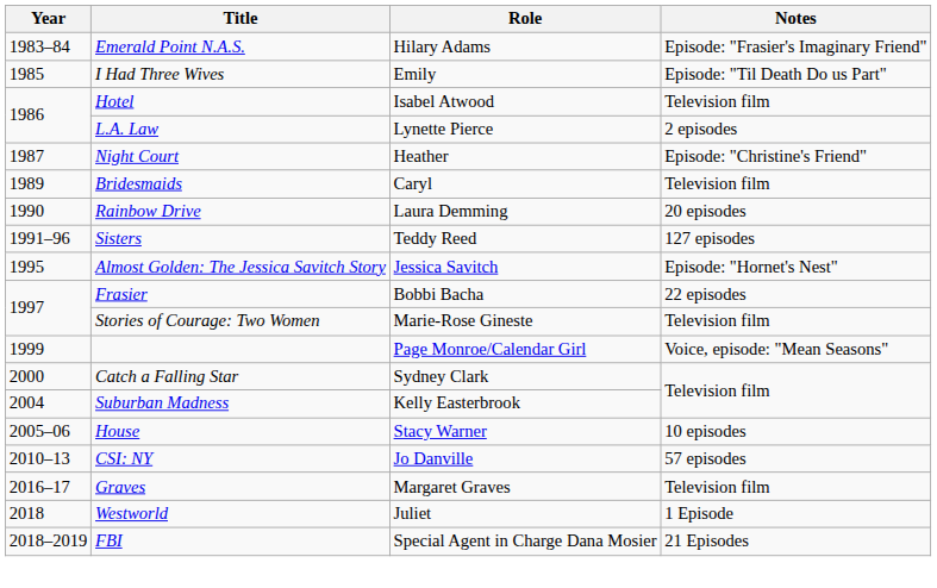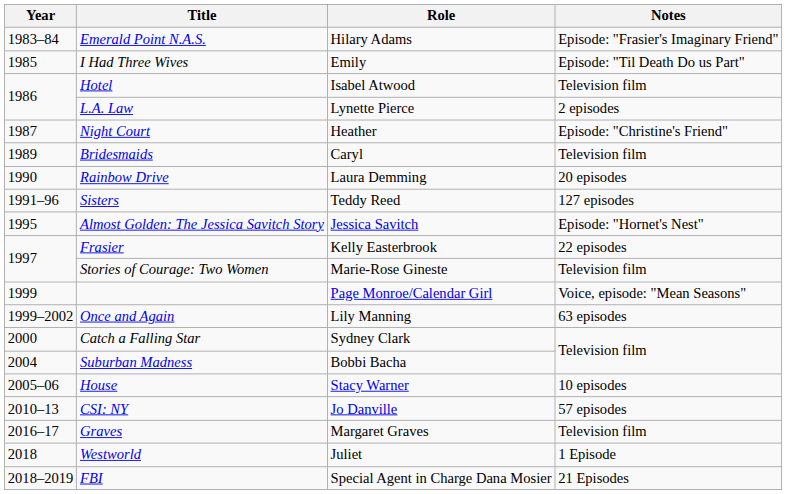 <table class="wikitable sortable">
 <tr>
 <th>Year</th>
 <th>Title</th>
 <th>Role</th>
 <th class="unsortable">Notes</th>
 </tr>
 <tr>
 <td>1983–84</td>
 <td><em><a href='#'>Emerald Point N.A.S.</a></em></td>
 <td>Hilary Adams</td>
 <td>Episode: "Frasier's Imaginary Friend"</td>
 </tr>
 <tr>
 <td>1985</td>
 <td><em>I Had Three Wives</em></td>
 <td>Emily</td>
 <td>Episode: "Til Death Do us Part"</td>
 </tr>
 <tr>
 <td rowspan=2>1986</td>
 <td><em><a href='#'>Hotel</a></em></td>
 <td>Isabel Atwood</td>
 <td>Television film</td>
 </tr>
 <tr>
 <td><em><a href='#'>L.A. Law</a></em></td>
 <td>Lynette Pierce</td>
 <td>2 episodes</td>
 </tr>
 <tr>
 <td>1987</td>
 <td><em><a href='#'>Night Court</a></em></td>
 <td>Heather</td>
 <td>Episode: "Christine's Friend"</td>
 </tr>
 <tr>
 <td>1989</td>
 <td><em><a href='#'>Bridesmaids</a></em></td>
 <td>Caryl</td>
 <td>Television film</td>
 </tr>
 <tr>
 <td>1990</td>
 <td><em><a href='#'>Rainbow Drive</a></em></td>
 <td>Laura Demming</td>
 <td>20 episodes</td>
 </tr>
 <tr>
 <td>1991–96</td>
 <td><em><a href='#'>Sisters</a></em></td>
 <td>Teddy Reed</td>
 <td>127 episodes</td>
 </tr>
 <tr>
 <td>1995</td>
 <td><em><a href='#'>Almost Golden: The Jessica Savitch Story</a></em></td>
 <td><a href='#'>Jessica Savitch</a></td>
 <td>Episode: "Hornet's Nest"</td>
 </tr>
 <tr>
 <td rowspan=2>1997</td>
 <td><em><a href='#'>Frasier</a></em></td>
-<td>Bobbi Bacha</td>
+<td>Kelly Easterbrook</td>
 <td>22 episodes</td>
 </tr>
 <tr>
 <td><em>Stories of Courage: Two Women</em></td>
 <td>Marie-Rose Gineste</td>
 <td>Television film</td>
 </tr>
 <tr>
 <td>1999</td>
 <td><em></em></td>
 <td><a href='#'>Page Monroe/Calendar Girl</a></td>
 <td>Voice, episode: "Mean Seasons"</td>
 </tr>
 <tr>
+<td>1999–2002</td>
+<td><em><a href='#'>Once and Again</a></em></td>
+<td>Lily Manning</td>
+<td>63 episodes</td>
+</tr>
+<tr>
 <td>2000</td>
 <td><em>Catch a Falling Star</em></td>
 <td>Sydney Clark</td>
 <td rowspan=2>Television film</td>
 </tr>
 <tr>
 <td>2004</td>
 <td><em><a href='#'>Suburban Madness</a></em></td>
-<td>Kelly Easterbrook</td>
+<td>Bobbi Bacha</td>
 </tr>
 <tr>
 <td>2005–06</td>
 <td><em><a href='#'>House</a></em></td>
 <td><a href='#'>Stacy Warner</a></td>
 <td>10 episodes</td>
 </tr>
 <tr>
 <td>2010–13</td>
 <td><em><a href='#'>CSI: NY</a></em></td>
 <td><a href='#'>Jo Danville</a></td>
 <td>57 episodes</td>
 </tr>
 <tr>
 <td>2016–17</td>
 <td><em><a href='#'>Graves</a></em></td>
 <td>Margaret Graves</td>
 <td>Television film</td>
 </tr>
 <tr>
 <td>2018</td>
 <td><em><a href='#'>Westworld</a></em></td>
 <td>Juliet</td>
 <td>1 Episode</td>
 </tr>
 <tr>
 <td>2018–2019</td>
 <td><em><a href='#'>FBI</a></em></td>
 <td>Special Agent in Charge Dana Mosier</td>
 <td>21 Episodes</td>
 </tr>
 </table>
